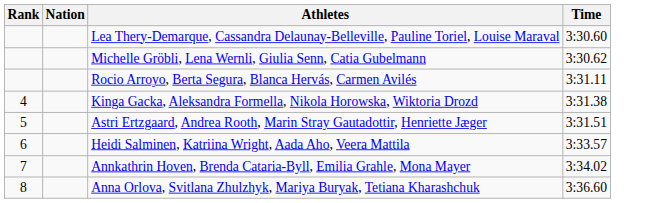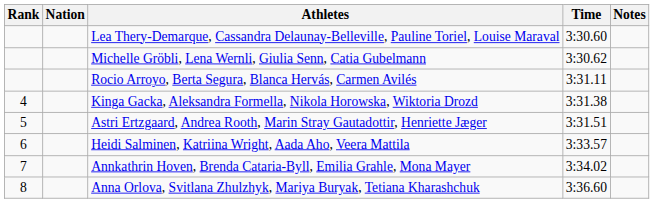 <table class="wikitable sortable" style="text-align:center">
 <tr>
 <th>Rank</th>
 <th>Nation</th>
 <th>Athletes</th>
 <th>Time</th>
+<th>Notes</th>
 </tr>
 <tr>
 <td></td>
 <td align=left></td>
 <td align=left><a href='#'>Lea Thery-Demarque</a>, <a href='#'>Cassandra Delaunay-Belleville</a>, <a href='#'>Pauline Toriel</a>, <a href='#'>Louise Maraval</a></td>
 <td>3:30.60</td>
+<td></td>
 </tr>
 <tr>
 <td></td>
 <td align=left></td>
 <td align=left><a href='#'>Michelle Gröbli</a>, <a href='#'>Lena Wernli</a>, <a href='#'>Giulia Senn</a>, <a href='#'>Catia Gubelmann</a></td>
 <td>3:30.62</td>
+<td></td>
 </tr>
 <tr>
 <td></td>
 <td align=left></td>
 <td align=left><a href='#'>Rocio Arroyo</a>, <a href='#'>Berta Segura</a>, <a href='#'>Blanca Hervás</a>, <a href='#'>Carmen Avilés</a></td>
 <td>3:31.11</td>
+<td></td>
 </tr>
 <tr>
 <td>4</td>
 <td align=left></td>
 <td align=left><a href='#'>Kinga Gacka</a>, <a href='#'>Aleksandra Formella</a>, <a href='#'>Nikola Horowska</a>, <a href='#'>Wiktoria Drozd</a></td>
 <td>3:31.38</td>
+<td></td>
 </tr>
 <tr>
 <td>5</td>
 <td align=left></td>
 <td align=left><a href='#'>Astri Ertzgaard</a>, <a href='#'>Andrea Rooth</a>, <a href='#'>Marin Stray Gautadottir</a>, <a href='#'>Henriette Jæger</a></td>
 <td>3:31.51</td>
+<td></td>
 </tr>
 <tr>
 <td>6</td>
 <td align=left></td>
 <td align=left><a href='#'>Heidi Salminen</a>, <a href='#'>Katriina Wright</a>, <a href='#'>Aada Aho</a>,  <a href='#'>Veera Mattila</a></td>
 <td>3:33.57</td>
+<td></td>
 </tr>
 <tr>
 <td>7</td>
 <td align=left></td>
 <td align=left><a href='#'>Annkathrin Hoven</a>, <a href='#'>Brenda Cataria-Byll</a>, <a href='#'>Emilia Grahle</a>, <a href='#'>Mona Mayer</a></td>
 <td>3:34.02</td>
+<td></td>
 </tr>
 <tr>
 <td>8</td>
 <td align=left></td>
 <td align=left><a href='#'>Anna Orlova</a>, <a href='#'>Svitlana Zhulzhyk</a>, <a href='#'>Mariya Buryak</a>, <a href='#'>Tetiana Kharashchuk</a></td>
 <td>3:36.60</td>
+<td></td>
 </tr>
 </table>
